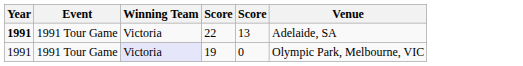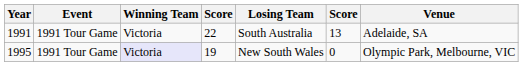 <table class="wikitable">
 <tr>
 <th>Year</th>
 <th>Event</th>
 <th>Winning Team</th>
 <th>Score</th>
+<th>Losing Team</th>
 <th>Score</th>
 <th>Venue</th>
 </tr>
 <tr>
-<td><strong>1991</strong></td>
+<td>1991</td>
 <td>1991 Tour Game</td>
 <td>Victoria</td>
 <td>22</td>
+<td>South Australia</td>
 <td>13</td>
 <td>Adelaide, SA</td>
 </tr>
 <tr>
-<td>1991</td>
+<td>1995</td>
 <td>1991 Tour Game</td>
 <td style="background: lavender;">Victoria</td>
 <td>19</td>
+<td>New South Wales</td>
 <td>0</td>
 <td>Olympic Park, Melbourne, VIC</td>
 </tr>
 </table>
